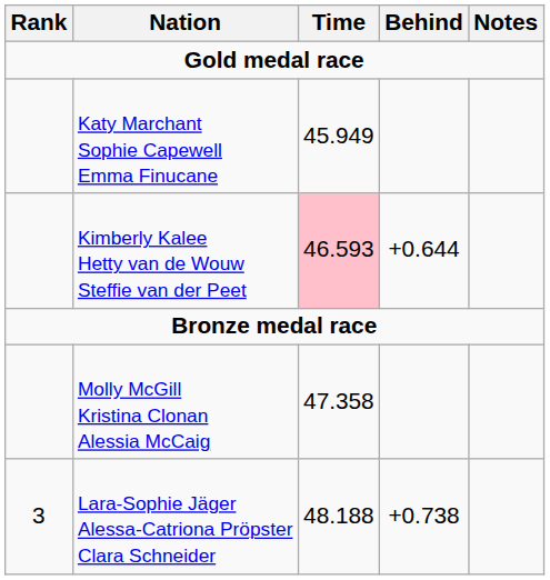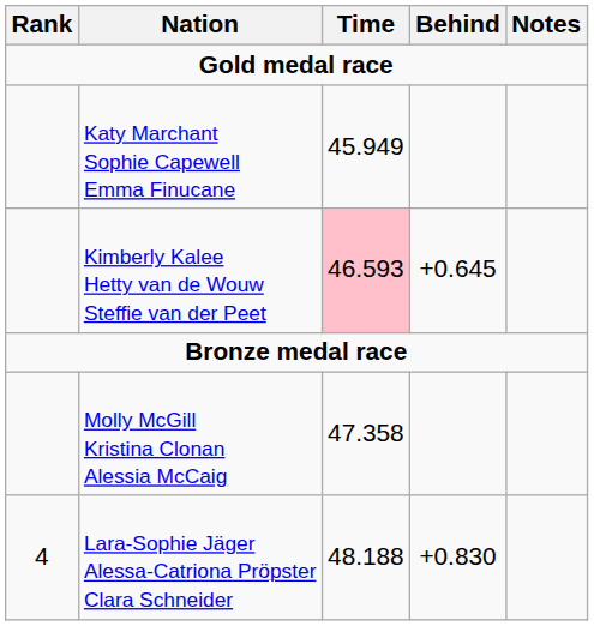 <table class="wikitable" style="text-align:center">
 <tr>
 <th>Rank</th>
 <th>Nation</th>
 <th>Time</th>
 <th>Behind</th>
 <th>Notes</th>
 </tr>
 <tr>
 <td colspan=5><strong>Gold medal race</strong></td>
 </tr>
 <tr>
 <td></td>
 <td align=left><br><small><a href='#'>Katy Marchant</a><br><a href='#'>Sophie Capewell</a><br><a href='#'>Emma Finucane</a></small></td>
 <td>45.949</td>
 <td></td>
 <td></td>
 </tr>
 <tr>
 <td></td>
 <td align=left><br><small><a href='#'>Kimberly Kalee</a><br><a href='#'>Hetty van de Wouw</a><br><a href='#'>Steffie van der Peet</a></small></td>
 <td style="background: pink;">46.593</td>
-<td>+0.644</td>
+<td>+0.645</td>
 <td></td>
 </tr>
 <tr>
 <td colspan=5><strong>Bronze medal race</strong></td>
 </tr>
 <tr>
 <td></td>
 <td align=left><br><small><a href='#'>Molly McGill</a><br><a href='#'>Kristina Clonan</a><br><a href='#'>Alessia McCaig</a></small></td>
 <td>47.358</td>
 <td></td>
 <td></td>
 </tr>
 <tr>
-<td>3</td>
+<td>4</td>
 <td align=left><br><small><a href='#'>Lara-Sophie Jäger</a><br><a href='#'>Alessa-Catriona Pröpster</a><br><a href='#'>Clara Schneider</a></small></td>
 <td>48.188</td>
-<td>+0.738</td>
+<td>+0.830</td>
 <td></td>
 </tr>
 </table>
